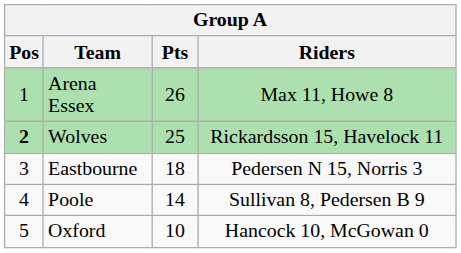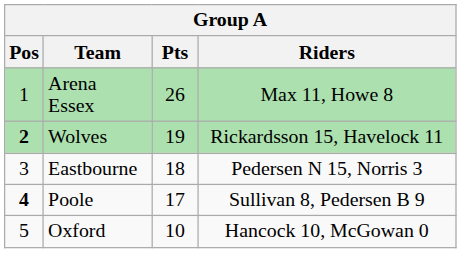 <table class="wikitable">
 <tr>
 <th colspan="4">Group A</th>
 </tr>
 <tr>
 <th width=20>Pos</th>
 <th width=80>Team</th>
 <th width=30>Pts</th>
 <th width=200>Riders</th>
 </tr>
 <tr align=center style="background:#ACE1AF;">
 <td>1</td>
 <td align=left>Arena Essex</td>
 <td>26</td>
 <td>Max 11, Howe 8</td>
 </tr>
 <tr align=center  style="background:#ACE1AF;">
 <td><strong>2</strong></td>
 <td align=left>Wolves</td>
-<td>25</td>
+<td>19</td>
 <td>Rickardsson 15, Havelock 11</td>
 </tr>
 <tr align=center>
 <td>3</td>
 <td align=left>Eastbourne</td>
 <td>18</td>
 <td>Pedersen N 15, Norris 3</td>
 </tr>
 <tr align=center>
-<td>4</td>
+<td><strong>4</strong></td>
 <td align=left>Poole</td>
-<td>14</td>
+<td>17</td>
 <td>Sullivan 8, Pedersen B 9</td>
 </tr>
 <tr align=center>
 <td>5</td>
 <td align=left>Oxford</td>
 <td>10</td>
 <td>Hancock 10, McGowan 0</td>
 </tr>
 </table>
